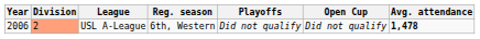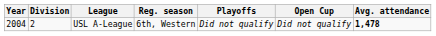 <table class="wikitable">
 <tr>
 <th>Year</th>
 <th>Division</th>
 <th>League</th>
 <th>Reg. season</th>
 <th>Playoffs</th>
 <th>Open Cup</th>
 <th>Avg. attendance</th>
 </tr>
 <tr>
-<td>2006</td>
-<td style="background: lightsalmon;">2</td>
+<td>2004</td>
+<td>2</td>
 <td>USL A-League</td>
 <td>6th, Western</td>
 <td><em>Did not qualify</em></td>
 <td><em>Did not qualify</em></td>
 <td><strong>1,478</strong></td>
 </tr>
 </table>
